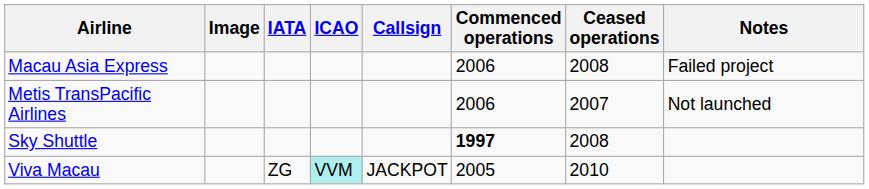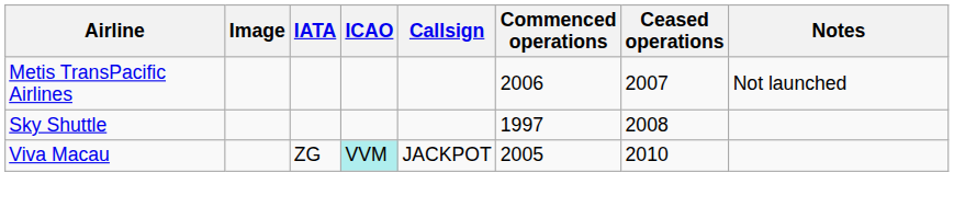 <table class="wikitable sortable" style="border-collapse:collapse; margin:auto;" border="1" cellpadding="3">
 <tr valign="middle">
 <th style="width:175px;">Airline</th>
 <th>Image</th>
 <th><a href='#'>IATA</a></th>
 <th><a href='#'>ICAO</a></th>
 <th><a href='#'>Callsign</a></th>
 <th>Commenced<br>operations</th>
 <th>Ceased<br>operations</th>
 <th style="width:175px;">Notes</th>
-</tr>
-<tr>
-<td><a href='#'>Macau Asia Express</a></td>
-<td></td>
-<td></td>
-<td></td>
-<td></td>
-<td>2006</td>
-<td>2008</td>
-<td>Failed project</td>
 </tr>
 <tr>
 <td><a href='#'>Metis TransPacific Airlines</a></td>
 <td></td>
 <td></td>
 <td></td>
 <td></td>
 <td>2006</td>
 <td>2007</td>
 <td>Not launched</td>
 </tr>
 <tr>
 <td><a href='#'>Sky Shuttle</a></td>
 <td></td>
 <td></td>
 <td></td>
 <td></td>
-<td><strong>1997</strong></td>
+<td>1997</td>
 <td>2008</td>
 <td></td>
 </tr>
 <tr>
 <td><a href='#'>Viva Macau</a></td>
 <td></td>
 <td>ZG</td>
 <td style="background: paleturquoise;">VVM</td>
 <td>JACKPOT</td>
 <td>2005</td>
 <td>2010</td>
 <td></td>
 </tr>
 </table>
